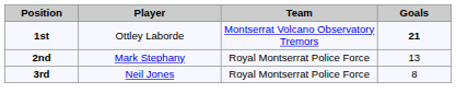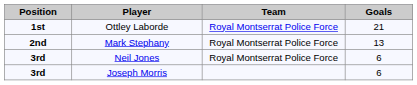 <table bgcolor="#f7f8ff" cellpadding="3" cellspacing="0" border="1" style="font-size: 95%; border: gray solid 1px; border-collapse: collapse;">
 <tr bgcolor="#CCCCCC" align="center">
 <td width="100"><strong>Position</strong></td>
 <td width="200"><strong>Player</strong></td>
 <td width="220"><strong>Team</strong></td>
 <td width="100"><strong>Goals</strong></td>
 </tr>
 <tr align=center>
 <td><strong>1st</strong></td>
 <td> Ottley Laborde</td>
-<td><a href='#'>Montserrat Volcano Observatory Tremors</a></td>
-<td><strong>21</strong></td>
+<td><a href='#'>Royal Montserrat Police Force</a></td>
+<td>21</td>
 </tr>
 <tr align=center>
 <td><strong>2nd</strong></td>
 <td> <a href='#'>Mark Stephany</a></td>
 <td>Royal Montserrat Police Force</td>
 <td>13</td>
 </tr>
 <tr align=center>
 <td><strong>3rd</strong></td>
 <td> <a href='#'>Neil Jones</a></td>
 <td>Royal Montserrat Police Force</td>
-<td>8</td>
+<td>6</td>
+</tr>
+<tr align=center>
+<td><strong>3rd</strong></td>
+<td> <a href='#'>Joseph Morris</a></td>
+<td></td>
+<td>6</td>
 </tr>
 </table>
